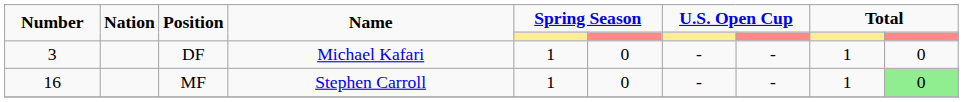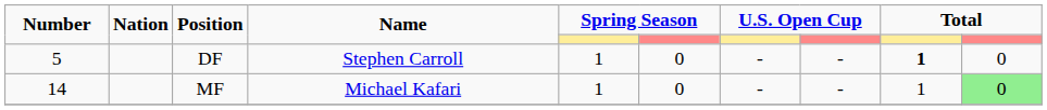 <table class="wikitable" style="text-align:center;">
 <tr>
 <td rowspan="2"  style="width:10%; text-align:center;"><strong>Number</strong></td>
 <td rowspan="2"  style="width:5%; text-align:center;"><strong>Nation</strong></td>
 <td rowspan="2"  style="width:5%; text-align:center;"><strong>Position</strong></td>
 <td rowspan="2"  style="width:30%; text-align:center;"><strong>Name</strong></td>
 <td colspan="2" style="text-align:center;"><strong><a href='#'>Spring Season</a></strong></td>
 <td colspan="2" style="text-align:center;"><strong><a href='#'>U.S. Open Cup</a></strong></td>
 <td colspan="2" style="text-align:center;"><strong>Total</strong></td>
 </tr>
 <tr>
 <th style="width:60px; background:#fe9;"></th>
 <th style="width:60px; background:#ff8888;"></th>
 <th style="width:60px; background:#fe9;"></th>
 <th style="width:60px; background:#ff8888;"></th>
 <th style="width:60px; background:#fe9;"></th>
 <th style="width:60px; background:#ff8888;"></th>
 </tr>
 <tr>
-<td>3</td>
+<td>5</td>
 <td></td>
 <td>DF</td>
-<td><a href='#'>Michael Kafari</a></td>
+<td><a href='#'>Stephen Carroll</a></td>
 <td>1</td>
 <td>0</td>
 <td>-</td>
 <td>-</td>
-<td>1</td>
+<td><strong>1</strong></td>
 <td>0</td>
 </tr>
 <tr>
-<td>16</td>
+<td>14</td>
 <td></td>
 <td>MF</td>
-<td><a href='#'>Stephen Carroll</a></td>
+<td><a href='#'>Michael Kafari</a></td>
 <td>1</td>
 <td>0</td>
 <td>-</td>
 <td>-</td>
 <td>1</td>
 <td style="background: lightgreen;">0</td>
 </tr>
 <tr>
 </tr>
 </table>
